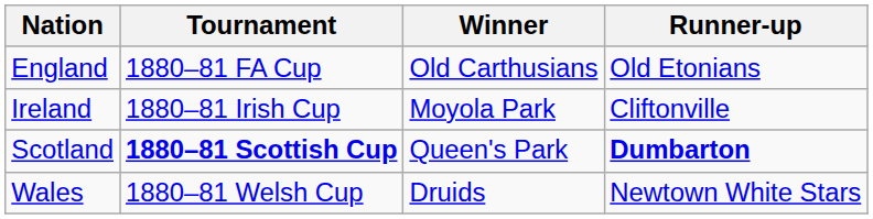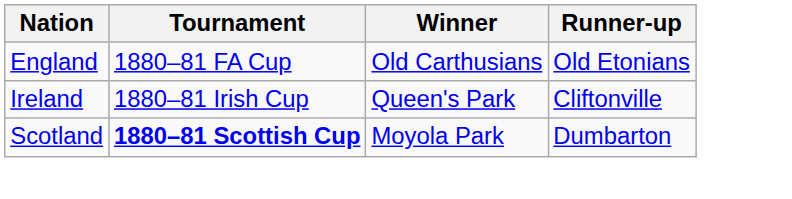 <table class="wikitable">
 <tr>
 <th>Nation</th>
 <th>Tournament</th>
 <th>Winner</th>
 <th>Runner-up</th>
 </tr>
 <tr>
 <td> <a href='#'>England</a></td>
 <td><a href='#'>1880–81 FA Cup</a></td>
 <td><a href='#'>Old Carthusians</a></td>
 <td><a href='#'>Old Etonians</a></td>
 </tr>
 <tr>
 <td> <a href='#'>Ireland</a></td>
 <td><a href='#'>1880–81 Irish Cup</a></td>
-<td><a href='#'>Moyola Park</a></td>
+<td><a href='#'>Queen's Park</a></td>
 <td><a href='#'>Cliftonville</a></td>
 </tr>
 <tr>
 <td> <a href='#'>Scotland</a></td>
 <td><strong><a href='#'>1880–81 Scottish Cup</a></strong></td>
-<td><a href='#'>Queen's Park</a></td>
-<td><strong><a href='#'>Dumbarton</a></strong></td>
-</tr>
-<tr>
-<td> <a href='#'>Wales</a></td>
-<td><a href='#'>1880–81 Welsh Cup</a></td>
-<td><a href='#'>Druids</a></td>
-<td><a href='#'>Newtown White Stars</a></td>
+<td><a href='#'>Moyola Park</a></td>
+<td><a href='#'>Dumbarton</a></td>
 </tr>
 </table>
